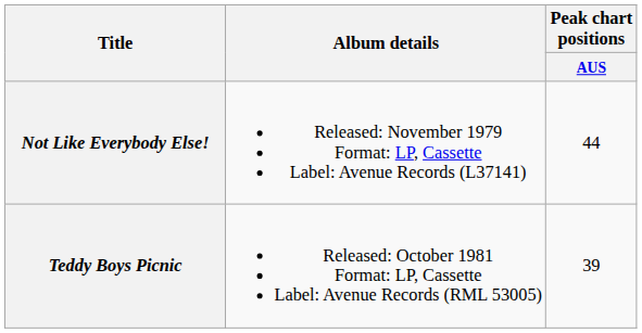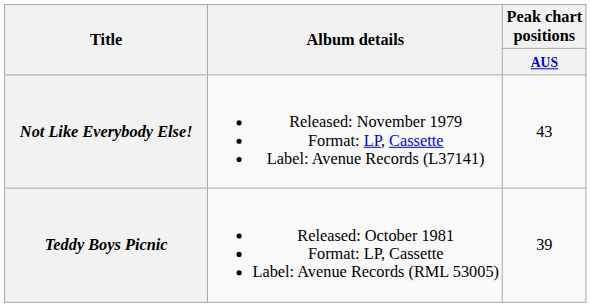 <table class="wikitable plainrowheaders" style="text-align:center;" border="1">
 <tr>
 <th scope="col" rowspan="2" style="width:12em;">Title</th>
 <th scope="col" rowspan="2">Album details</th>
 <th scope="col" colspan="1">Peak chart<br>positions</th>
 </tr>
 <tr>
 <th scope="col" style="text-align:center;"><small><a href='#'>AUS</a></small></th>
 </tr>
 <tr>
 <th scope="row"><em>Not Like Everybody Else!</em></th>
 <td><br><ul><li>Released: November 1979</li><li>Format: <a href='#'>LP</a>, <a href='#'>Cassette</a></li><li>Label: Avenue Records (L37141)</li></ul></td>
-<td align="center">44</td>
+<td align="center">43</td>
 </tr>
 <tr>
 <th scope="row"><em>Teddy Boys Picnic</em></th>
 <td><br><ul><li>Released: October 1981</li><li>Format: LP, Cassette</li><li>Label: Avenue Records (RML 53005)</li></ul></td>
 <td align="center">39</td>
 </tr>
 </table>
